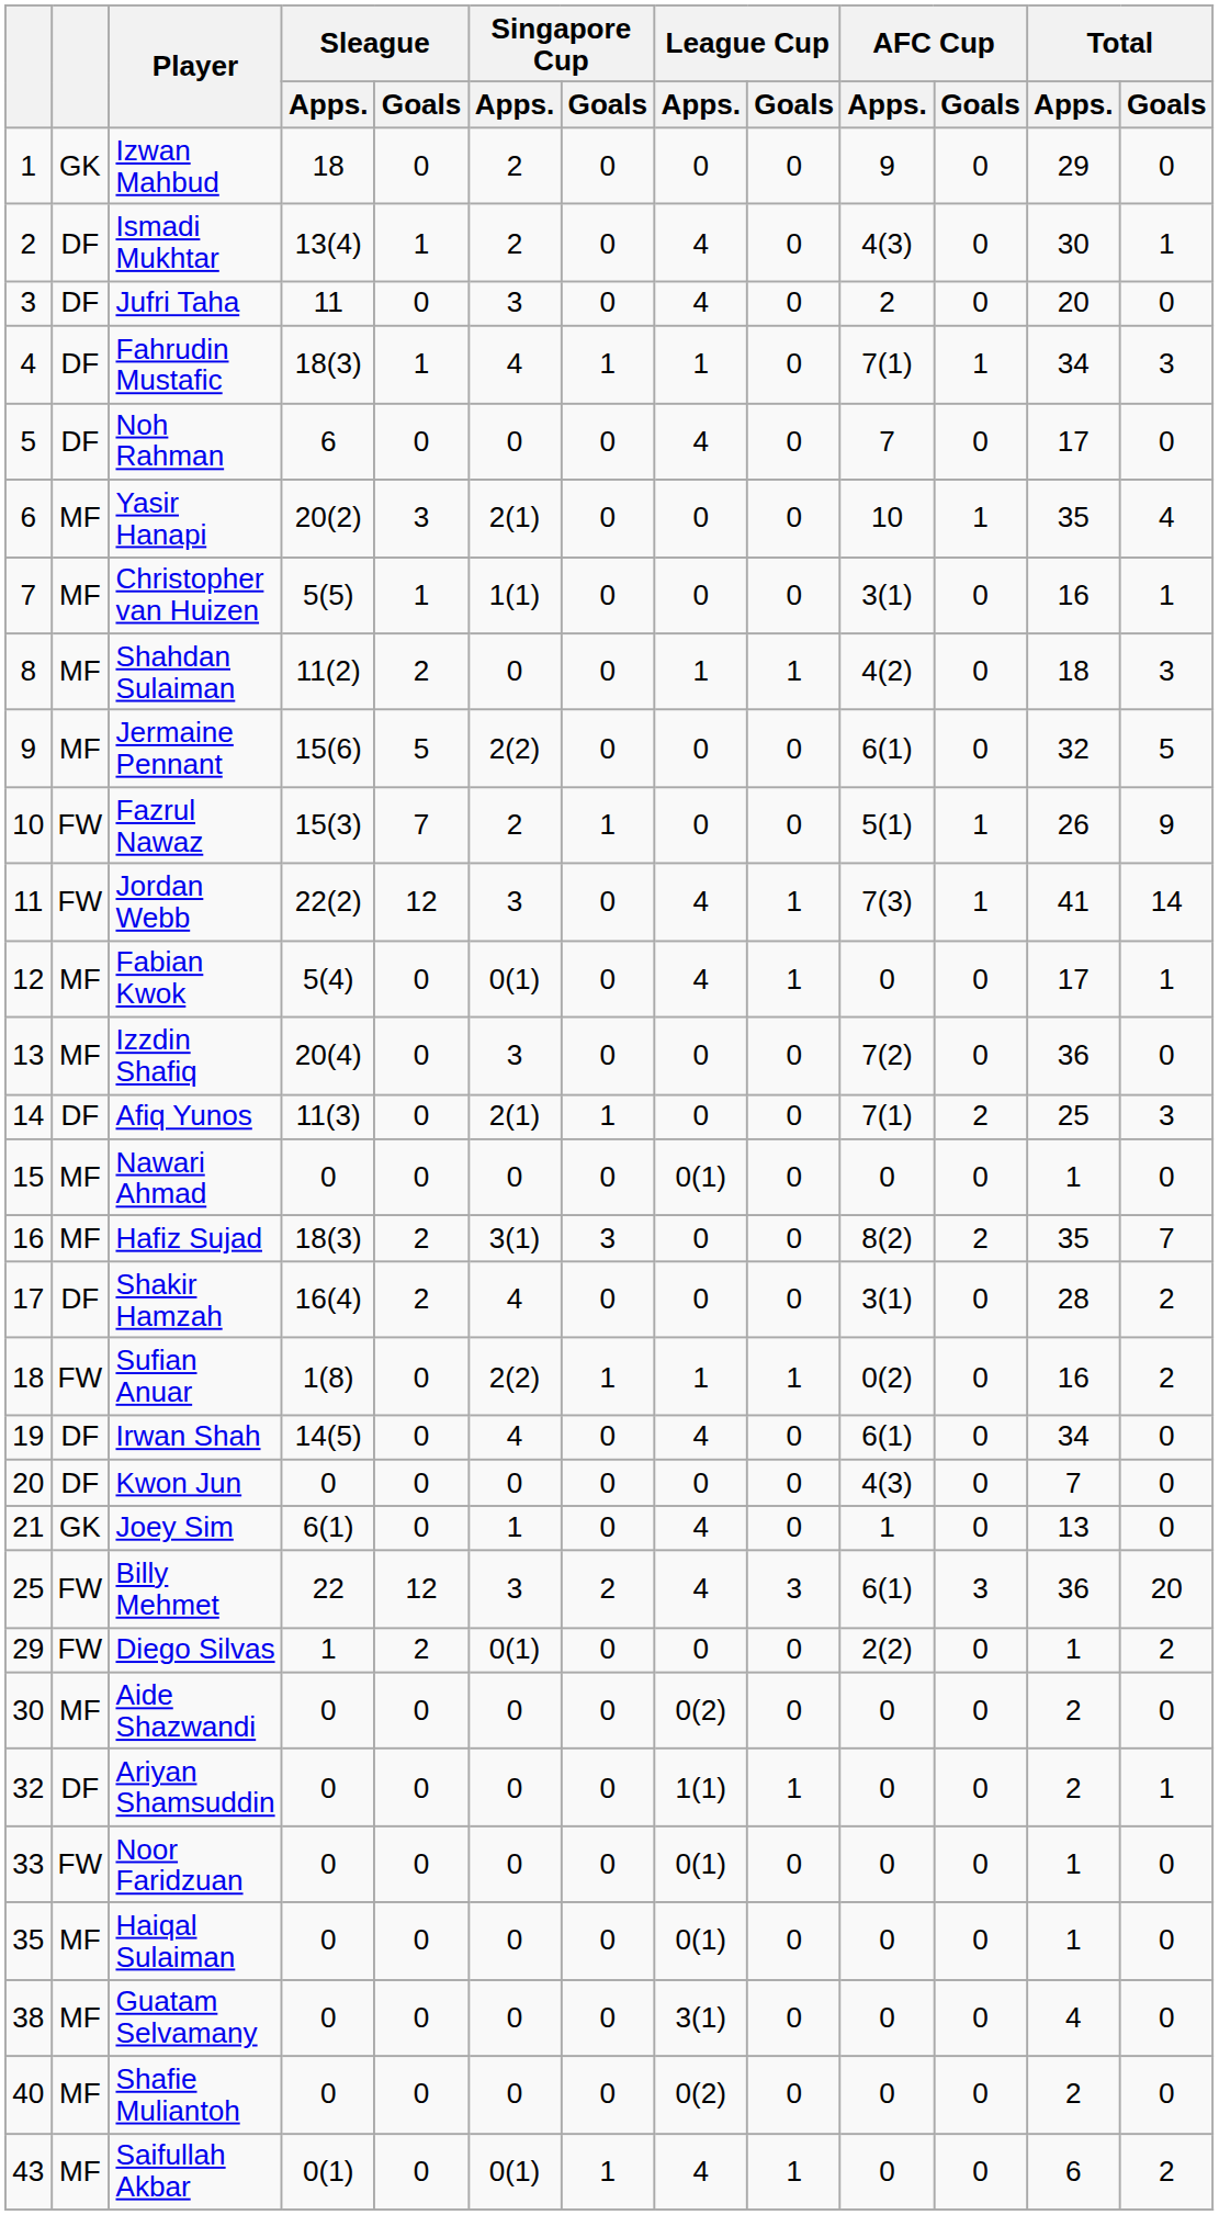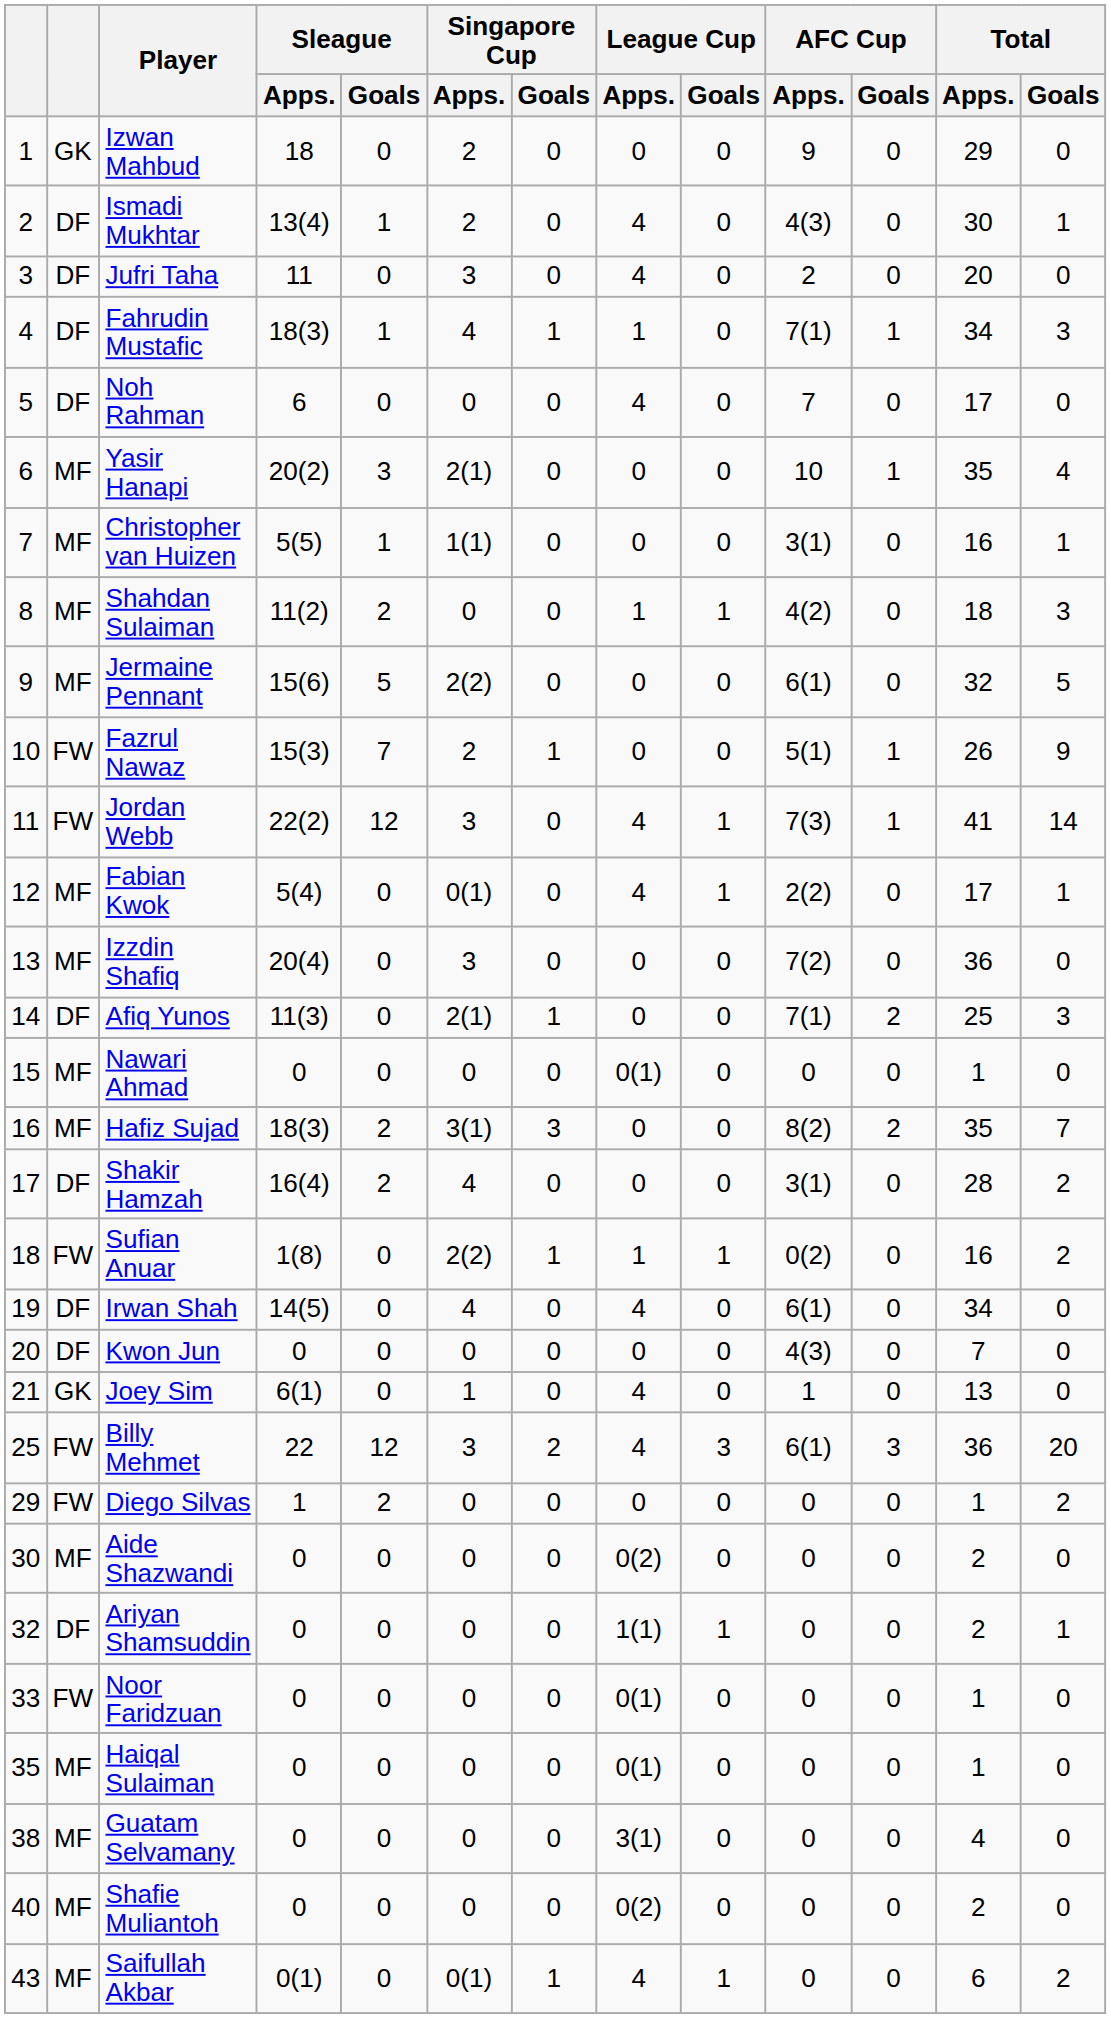 <table class="wikitable" style="text-align:center; font-size:85%; width:80%;">
 <tr>
 <th rowspan=2></th>
 <th rowspan=2></th>
 <th rowspan=2 width="200">Player</th>
 <th colspan=2 width="105">Sleague</th>
 <th colspan=2 width="105">Singapore Cup</th>
 <th colspan=2 width="105">League Cup</th>
 <th colspan=2 width="105">AFC Cup</th>
 <th colspan=2 width="130">Total</th>
 </tr>
 <tr>
 <th>Apps.</th>
 <th>Goals</th>
 <th>Apps.</th>
 <th>Goals</th>
 <th>Apps.</th>
 <th>Goals</th>
 <th>Apps.</th>
 <th>Goals</th>
 <th>Apps.</th>
 <th>Goals</th>
 </tr>
 <tr>
 <td>1</td>
 <td>GK</td>
 <td align="left"> <a href='#'>Izwan Mahbud</a></td>
 <td>18</td>
 <td>0</td>
 <td>2</td>
 <td>0</td>
 <td>0</td>
 <td>0</td>
 <td>9</td>
 <td>0</td>
 <td>29</td>
 <td>0</td>
 </tr>
 <tr>
 <td>2</td>
 <td>DF</td>
 <td align="left"> <a href='#'>Ismadi Mukhtar</a></td>
 <td>13(4)</td>
 <td>1</td>
 <td>2</td>
 <td>0</td>
 <td>4</td>
 <td>0</td>
 <td>4(3)</td>
 <td>0</td>
 <td>30</td>
 <td>1</td>
 </tr>
 <tr>
 <td>3</td>
 <td>DF</td>
 <td align="left"> <a href='#'>Jufri Taha</a></td>
 <td>11</td>
 <td>0</td>
 <td>3</td>
 <td>0</td>
 <td>4</td>
 <td>0</td>
 <td>2</td>
 <td>0</td>
 <td>20</td>
 <td>0</td>
 </tr>
 <tr>
 <td>4</td>
 <td>DF</td>
 <td align="left"> <a href='#'>Fahrudin Mustafic</a></td>
 <td>18(3)</td>
 <td>1</td>
 <td>4</td>
 <td>1</td>
 <td>1</td>
 <td>0</td>
 <td>7(1)</td>
 <td>1</td>
 <td>34</td>
 <td>3</td>
 </tr>
 <tr>
 <td>5</td>
 <td>DF</td>
 <td align="left"> <a href='#'>Noh Rahman</a></td>
 <td>6</td>
 <td>0</td>
 <td>0</td>
 <td>0</td>
 <td>4</td>
 <td>0</td>
 <td>7</td>
 <td>0</td>
 <td>17</td>
 <td>0</td>
 </tr>
 <tr>
 <td>6</td>
 <td>MF</td>
 <td align="left"> <a href='#'>Yasir Hanapi</a></td>
 <td>20(2)</td>
 <td>3</td>
 <td>2(1)</td>
 <td>0</td>
 <td>0</td>
 <td>0</td>
 <td>10</td>
 <td>1</td>
 <td>35</td>
 <td>4</td>
 </tr>
 <tr>
 <td>7</td>
 <td>MF</td>
 <td align="left"> <a href='#'>Christopher van Huizen</a></td>
 <td>5(5)</td>
 <td>1</td>
 <td>1(1)</td>
 <td>0</td>
 <td>0</td>
 <td>0</td>
 <td>3(1)</td>
 <td>0</td>
 <td>16</td>
 <td>1</td>
 </tr>
 <tr>
 <td>8</td>
 <td>MF</td>
 <td align="left"> <a href='#'>Shahdan Sulaiman</a></td>
 <td>11(2)</td>
 <td>2</td>
 <td>0</td>
 <td>0</td>
 <td>1</td>
 <td>1</td>
 <td>4(2)</td>
 <td>0</td>
 <td>18</td>
 <td>3</td>
 </tr>
 <tr>
 <td>9</td>
 <td>MF</td>
 <td align="left"> <a href='#'>Jermaine Pennant</a></td>
 <td>15(6)</td>
 <td>5</td>
 <td>2(2)</td>
 <td>0</td>
 <td>0</td>
 <td>0</td>
 <td>6(1)</td>
 <td>0</td>
 <td>32</td>
 <td>5</td>
 </tr>
 <tr>
 <td>10</td>
 <td>FW</td>
 <td align="left"> <a href='#'>Fazrul Nawaz</a></td>
 <td>15(3)</td>
 <td>7</td>
 <td>2</td>
 <td>1</td>
 <td>0</td>
 <td>0</td>
 <td>5(1)</td>
 <td>1</td>
 <td>26</td>
 <td>9</td>
 </tr>
 <tr>
 <td>11</td>
 <td>FW</td>
 <td align="left"> <a href='#'>Jordan Webb</a></td>
 <td>22(2)</td>
 <td>12</td>
 <td>3</td>
 <td>0</td>
 <td>4</td>
 <td>1</td>
 <td>7(3)</td>
 <td>1</td>
 <td>41</td>
 <td>14</td>
 </tr>
 <tr>
 <td>12</td>
 <td>MF</td>
 <td align="left"> <a href='#'>Fabian Kwok</a></td>
 <td>5(4)</td>
 <td>0</td>
 <td>0(1)</td>
 <td>0</td>
 <td>4</td>
 <td>1</td>
-<td>0</td>
+<td>2(2)</td>
 <td>0</td>
 <td>17</td>
 <td>1</td>
 </tr>
 <tr>
 <td>13</td>
 <td>MF</td>
 <td align="left"> <a href='#'>Izzdin Shafiq</a></td>
 <td>20(4)</td>
 <td>0</td>
 <td>3</td>
 <td>0</td>
 <td>0</td>
 <td>0</td>
 <td>7(2)</td>
 <td>0</td>
 <td>36</td>
 <td>0</td>
 </tr>
 <tr>
 <td>14</td>
 <td>DF</td>
 <td align="left"> <a href='#'>Afiq Yunos</a></td>
 <td>11(3)</td>
 <td>0</td>
 <td>2(1)</td>
 <td>1</td>
 <td>0</td>
 <td>0</td>
 <td>7(1)</td>
 <td>2</td>
 <td>25</td>
 <td>3</td>
 </tr>
 <tr>
 <td>15</td>
 <td>MF</td>
 <td align="left"> <a href='#'>Nawari Ahmad</a></td>
 <td>0</td>
 <td>0</td>
 <td>0</td>
 <td>0</td>
 <td>0(1)</td>
 <td>0</td>
 <td>0</td>
 <td>0</td>
 <td>1</td>
 <td>0</td>
 </tr>
 <tr>
 <td>16</td>
 <td>MF</td>
 <td align="left"> <a href='#'>Hafiz Sujad</a></td>
 <td>18(3)</td>
 <td>2</td>
 <td>3(1)</td>
 <td>3</td>
 <td>0</td>
 <td>0</td>
 <td>8(2)</td>
 <td>2</td>
 <td>35</td>
 <td>7</td>
 </tr>
 <tr>
 <td>17</td>
 <td>DF</td>
 <td align="left"> <a href='#'>Shakir Hamzah</a></td>
 <td>16(4)</td>
 <td>2</td>
 <td>4</td>
 <td>0</td>
 <td>0</td>
 <td>0</td>
 <td>3(1)</td>
 <td>0</td>
 <td>28</td>
 <td>2</td>
 </tr>
 <tr>
 <td>18</td>
 <td>FW</td>
 <td align="left"> <a href='#'>Sufian Anuar</a></td>
 <td>1(8)</td>
 <td>0</td>
 <td>2(2)</td>
 <td>1</td>
 <td>1</td>
 <td>1</td>
 <td>0(2)</td>
 <td>0</td>
 <td>16</td>
 <td>2</td>
 </tr>
 <tr>
 <td>19</td>
 <td>DF</td>
 <td align="left"> <a href='#'>Irwan Shah</a></td>
 <td>14(5)</td>
 <td>0</td>
 <td>4</td>
 <td>0</td>
 <td>4</td>
 <td>0</td>
 <td>6(1)</td>
 <td>0</td>
 <td>34</td>
 <td>0</td>
 </tr>
 <tr>
 <td>20</td>
 <td>DF</td>
 <td align="left"> <a href='#'>Kwon Jun</a></td>
 <td>0</td>
 <td>0</td>
 <td>0</td>
 <td>0</td>
 <td>0</td>
 <td>0</td>
 <td>4(3)</td>
 <td>0</td>
 <td>7</td>
 <td>0</td>
 </tr>
 <tr>
 <td>21</td>
 <td>GK</td>
 <td align="left"> <a href='#'>Joey Sim</a></td>
 <td>6(1)</td>
 <td>0</td>
 <td>1</td>
 <td>0</td>
 <td>4</td>
 <td>0</td>
 <td>1</td>
 <td>0</td>
 <td>13</td>
 <td>0</td>
 </tr>
 <tr>
 <td>25</td>
 <td>FW</td>
 <td align="left"> <a href='#'>Billy Mehmet</a></td>
 <td>22</td>
 <td>12</td>
 <td>3</td>
 <td>2</td>
 <td>4</td>
 <td>3</td>
 <td>6(1)</td>
 <td>3</td>
 <td>36</td>
 <td>20</td>
 </tr>
 <tr>
 <td>29</td>
 <td>FW</td>
 <td align="left"> <a href='#'>Diego Silvas</a></td>
 <td>1</td>
 <td>2</td>
-<td>0(1)</td>
 <td>0</td>
 <td>0</td>
 <td>0</td>
-<td>2(2)</td>
+<td>0</td>
+<td>0</td>
 <td>0</td>
 <td>1</td>
 <td>2</td>
 </tr>
 <tr>
 <td>30</td>
 <td>MF</td>
 <td align="left"> <a href='#'>Aide Shazwandi</a></td>
 <td>0</td>
 <td>0</td>
 <td>0</td>
 <td>0</td>
 <td>0(2)</td>
 <td>0</td>
 <td>0</td>
 <td>0</td>
 <td>2</td>
 <td>0</td>
 </tr>
 <tr>
 <td>32</td>
 <td>DF</td>
 <td align="left"> <a href='#'>Ariyan Shamsuddin</a></td>
 <td>0</td>
 <td>0</td>
 <td>0</td>
 <td>0</td>
 <td>1(1)</td>
 <td>1</td>
 <td>0</td>
 <td>0</td>
 <td>2</td>
 <td>1</td>
 </tr>
 <tr>
 <td>33</td>
 <td>FW</td>
 <td align="left"> <a href='#'>Noor Faridzuan</a></td>
 <td>0</td>
 <td>0</td>
 <td>0</td>
 <td>0</td>
 <td>0(1)</td>
 <td>0</td>
 <td>0</td>
 <td>0</td>
 <td>1</td>
 <td>0</td>
 </tr>
 <tr>
 <td>35</td>
 <td>MF</td>
 <td align="left"> <a href='#'>Haiqal Sulaiman</a></td>
 <td>0</td>
 <td>0</td>
 <td>0</td>
 <td>0</td>
 <td>0(1)</td>
 <td>0</td>
 <td>0</td>
 <td>0</td>
 <td>1</td>
 <td>0</td>
 </tr>
 <tr>
 <td>38</td>
 <td>MF</td>
 <td align="left"> <a href='#'>Guatam Selvamany</a></td>
 <td>0</td>
 <td>0</td>
 <td>0</td>
 <td>0</td>
 <td>3(1)</td>
 <td>0</td>
 <td>0</td>
 <td>0</td>
 <td>4</td>
 <td>0</td>
 </tr>
 <tr>
 <td>40</td>
 <td>MF</td>
 <td align="left"> <a href='#'>Shafie Muliantoh</a></td>
 <td>0</td>
 <td>0</td>
 <td>0</td>
 <td>0</td>
 <td>0(2)</td>
 <td>0</td>
 <td>0</td>
 <td>0</td>
 <td>2</td>
 <td>0</td>
 </tr>
 <tr>
 <td>43</td>
 <td>MF</td>
 <td align="left"> <a href='#'>Saifullah Akbar</a></td>
 <td>0(1)</td>
 <td>0</td>
 <td>0(1)</td>
 <td>1</td>
 <td>4</td>
 <td>1</td>
 <td>0</td>
 <td>0</td>
 <td>6</td>
 <td>2</td>
 </tr>
 <tr>
 </tr>
 </table>
